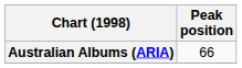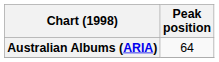 <table class="wikitable sortable plainrowheaders" style="text-align:center;">
 <tr>
 <th>Chart (1998)</th>
 <th>Peak<br>position</th>
 </tr>
 <tr>
 <th scope="row">Australian Albums (<a href='#'>ARIA</a>)</th>
-<td align="center">66</td>
+<td align="center">64</td>
 </tr>
 <tr>
 </tr>
 <tr>
 </tr>
 <tr>
 </tr>
 <tr>
 </tr>
 <tr>
 </tr>
 <tr>
 </tr>
 </table>
